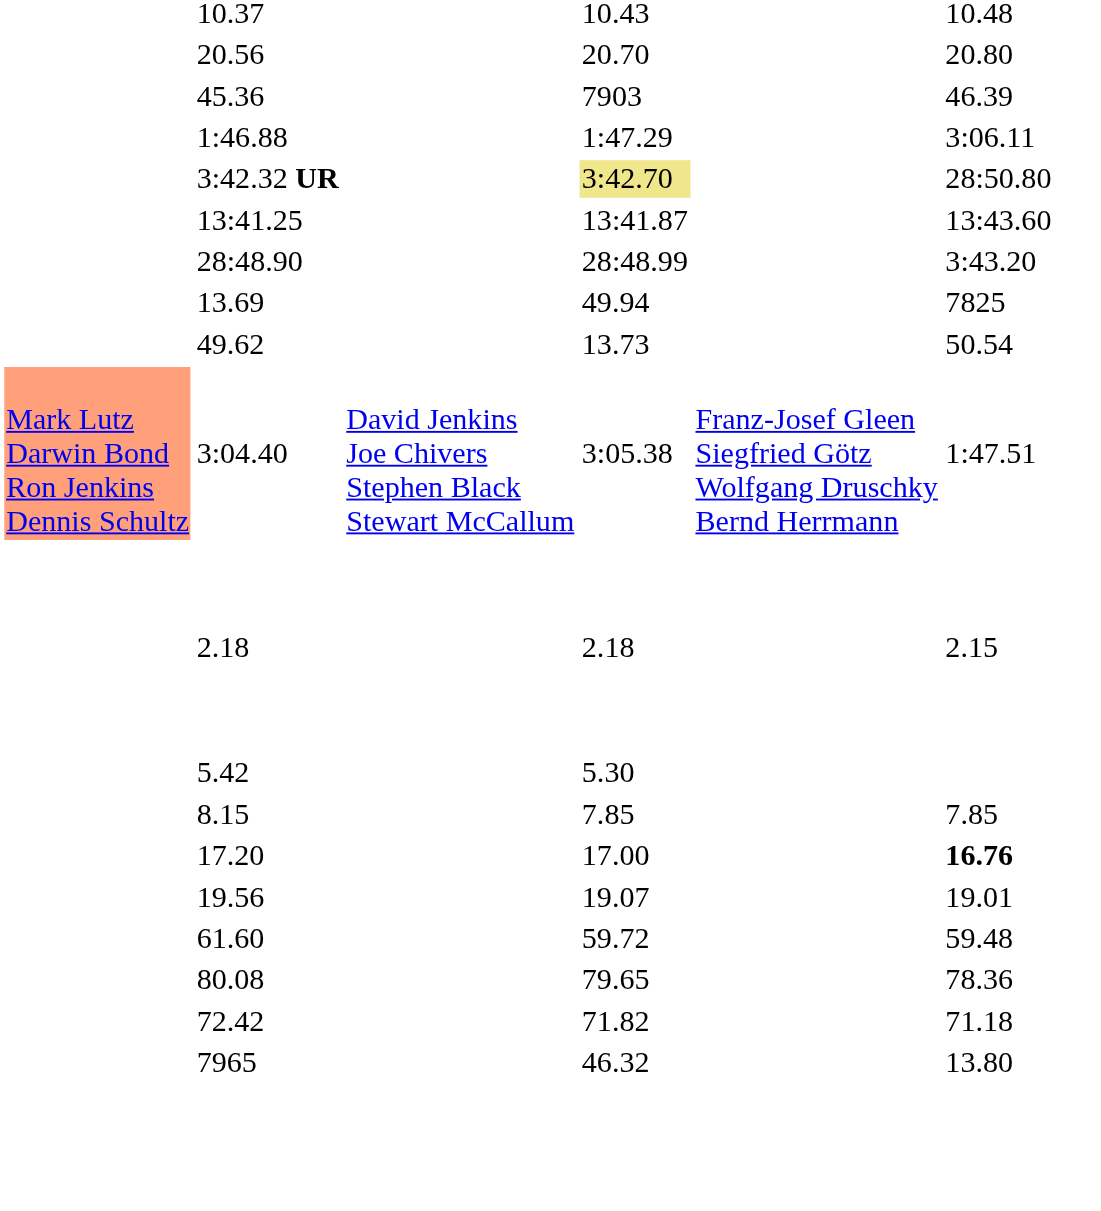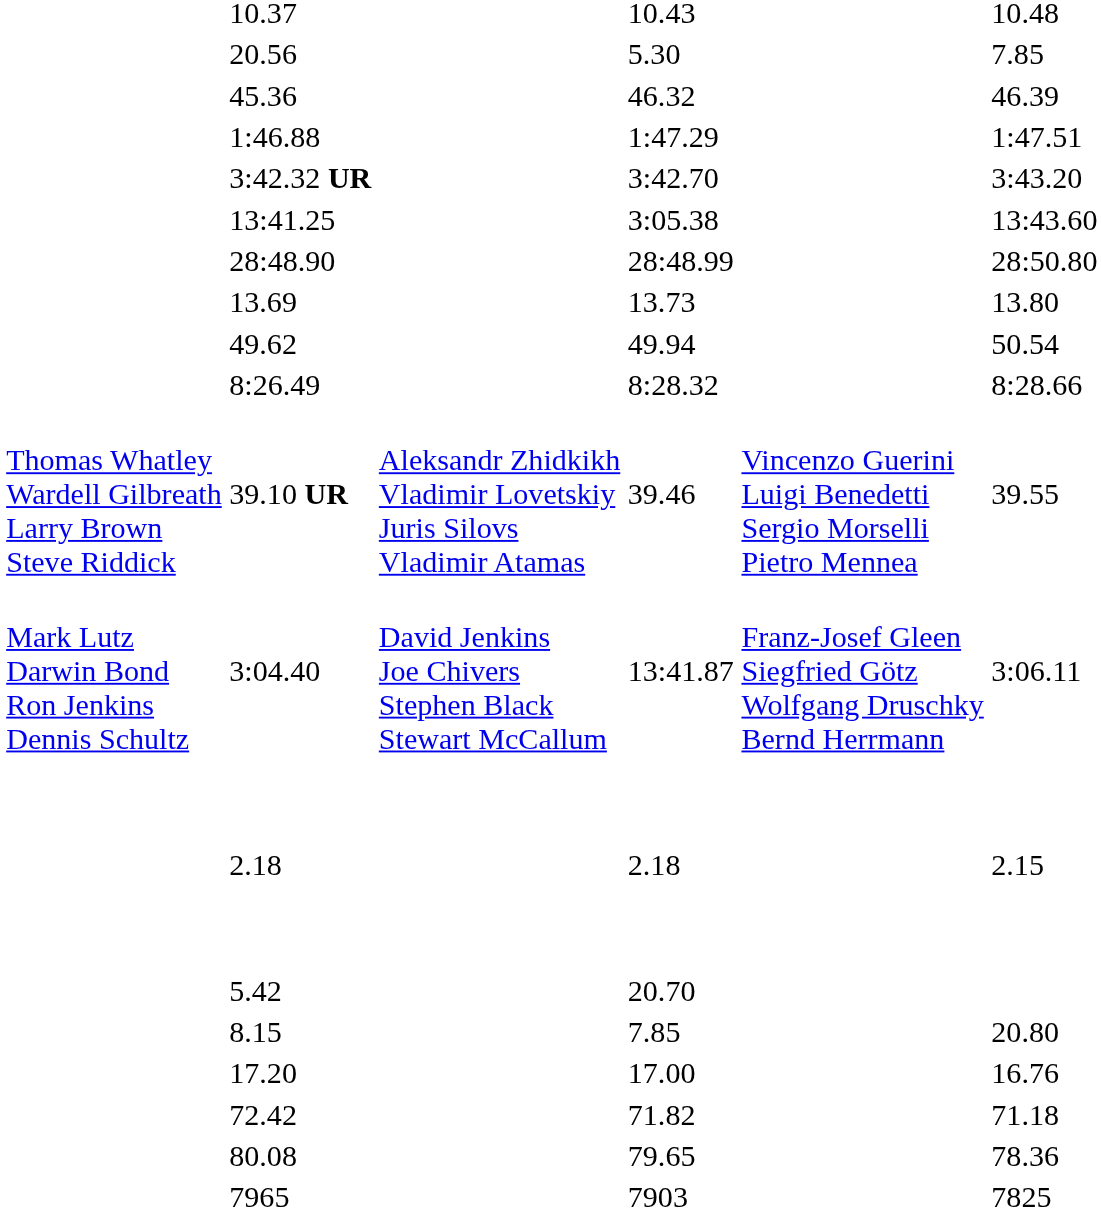 <table>
 <tr>
 <td></td>
 <td></td>
 <td>10.37</td>
 <td></td>
 <td>10.43</td>
 <td></td>
 <td>10.48</td>
 </tr>
 <tr>
 <td></td>
 <td></td>
 <td>20.56</td>
 <td></td>
-<td>20.70</td>
+<td>5.30</td>
 <td></td>
-<td>20.80</td>
+<td>7.85</td>
 </tr>
 <tr>
 <td></td>
 <td></td>
 <td>45.36</td>
 <td></td>
-<td>7903</td>
+<td>46.32</td>
 <td></td>
 <td>46.39</td>
 </tr>
 <tr>
 <td></td>
 <td></td>
 <td>1:46.88</td>
 <td></td>
 <td>1:47.29</td>
 <td></td>
-<td>3:06.11</td>
+<td>1:47.51</td>
 </tr>
 <tr>
 <td></td>
 <td></td>
 <td>3:42.32 <strong>UR</strong></td>
 <td></td>
-<td style="background: khaki;">3:42.70</td>
+<td>3:42.70</td>
 <td></td>
-<td>28:50.80</td>
+<td>3:43.20</td>
 </tr>
 <tr>
 <td></td>
 <td></td>
 <td>13:41.25</td>
 <td></td>
-<td>13:41.87</td>
+<td>3:05.38</td>
 <td></td>
 <td>13:43.60</td>
 </tr>
 <tr>
 <td></td>
 <td></td>
 <td>28:48.90</td>
 <td></td>
 <td>28:48.99</td>
 <td></td>
-<td>3:43.20</td>
+<td>28:50.80</td>
 </tr>
 <tr>
 <td></td>
 <td></td>
 <td>13.69</td>
 <td></td>
-<td>49.94</td>
+<td>13.73</td>
 <td></td>
-<td>7825</td>
+<td>13.80</td>
 </tr>
 <tr>
 <td></td>
 <td></td>
 <td>49.62</td>
 <td></td>
-<td>13.73</td>
+<td>49.94</td>
 <td></td>
 <td>50.54</td>
 </tr>
 <tr>
 <td></td>
-<td style="background: lightsalmon;"><br><a href='#'>Mark Lutz</a><br><a href='#'>Darwin Bond</a><br><a href='#'>Ron Jenkins</a><br><a href='#'>Dennis Schultz</a></td>
+<td></td>
+<td>8:26.49</td>
+<td></td>
+<td>8:28.32</td>
+<td></td>
+<td>8:28.66</td>
+</tr>
+<tr>
+<td></td>
+<td><br><a href='#'>Thomas Whatley</a><br><a href='#'>Wardell Gilbreath</a><br><a href='#'>Larry Brown</a><br><a href='#'>Steve Riddick</a></td>
+<td>39.10 <strong>UR</strong></td>
+<td><br><a href='#'>Aleksandr Zhidkikh</a><br><a href='#'>Vladimir Lovetskiy</a><br><a href='#'>Juris Silovs</a><br><a href='#'>Vladimir Atamas</a></td>
+<td>39.46</td>
+<td><br><a href='#'>Vincenzo Guerini</a><br><a href='#'>Luigi Benedetti</a><br><a href='#'>Sergio Morselli</a><br><a href='#'>Pietro Mennea</a></td>
+<td>39.55</td>
+</tr>
+<tr>
+<td></td>
+<td><br><a href='#'>Mark Lutz</a><br><a href='#'>Darwin Bond</a><br><a href='#'>Ron Jenkins</a><br><a href='#'>Dennis Schultz</a></td>
 <td>3:04.40</td>
 <td><br><a href='#'>David Jenkins</a><br><a href='#'>Joe Chivers</a><br><a href='#'>Stephen Black</a><br><a href='#'>Stewart McCallum</a></td>
-<td>3:05.38</td>
+<td>13:41.87</td>
 <td><br><a href='#'>Franz-Josef Gleen</a><br><a href='#'>Siegfried Götz</a><br><a href='#'>Wolfgang Druschky</a><br><a href='#'>Bernd Herrmann</a></td>
-<td>1:47.51</td>
+<td>3:06.11</td>
 </tr>
 <tr>
 <td></td>
 <td></td>
 <td>2.18</td>
 <td></td>
 <td>2.18</td>
 <td><br><br><br><br><br><br></td>
 <td>2.15</td>
 </tr>
 <tr>
 <td></td>
 <td></td>
 <td>5.42</td>
 <td><br></td>
-<td>5.30</td>
+<td>20.70</td>
 <td></td>
 </tr>
 <tr>
 <td></td>
 <td></td>
 <td>8.15</td>
 <td></td>
 <td>7.85</td>
 <td></td>
-<td>7.85</td>
+<td>20.80</td>
 </tr>
 <tr>
 <td></td>
 <td></td>
 <td>17.20</td>
 <td></td>
 <td>17.00</td>
 <td></td>
-<td><strong>16.76</strong></td>
+<td>16.76</td>
 </tr>
 <tr>
 <td></td>
 <td></td>
-<td>19.56</td>
+<td>72.42</td>
 <td></td>
-<td>19.07</td>
+<td>71.82</td>
 <td></td>
-<td>19.01</td>
-</tr>
-<tr>
-<td></td>
-<td></td>
-<td>61.60</td>
-<td></td>
-<td>59.72</td>
-<td></td>
-<td>59.48</td>
+<td>71.18</td>
 </tr>
 <tr>
 <td></td>
 <td></td>
 <td>80.08</td>
 <td></td>
 <td>79.65</td>
 <td></td>
 <td>78.36</td>
 </tr>
 <tr>
 <td></td>
 <td></td>
-<td>72.42</td>
-<td></td>
-<td>71.82</td>
-<td></td>
-<td>71.18</td>
-</tr>
-<tr>
-<td></td>
-<td></td>
 <td>7965</td>
 <td></td>
-<td>46.32</td>
+<td>7903</td>
 <td></td>
-<td>13.80</td>
+<td>7825</td>
 </tr>
 </table>
